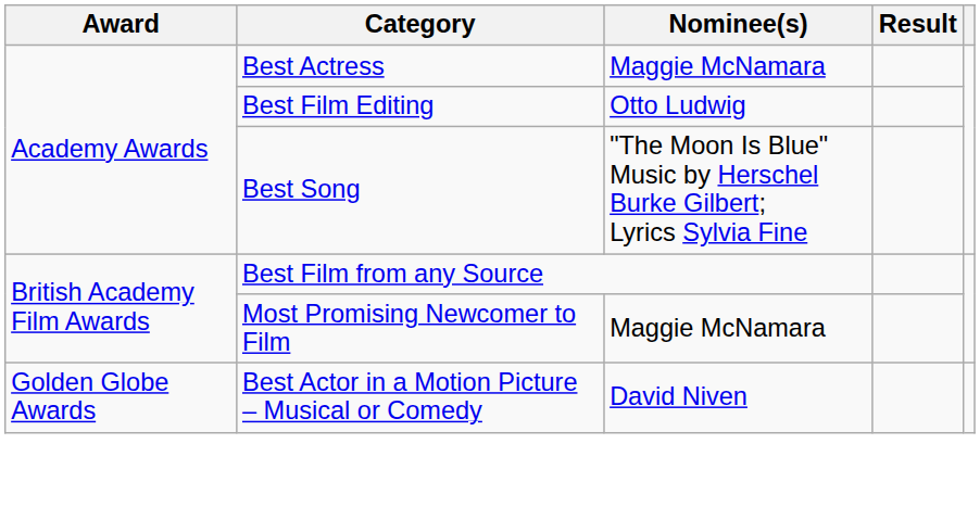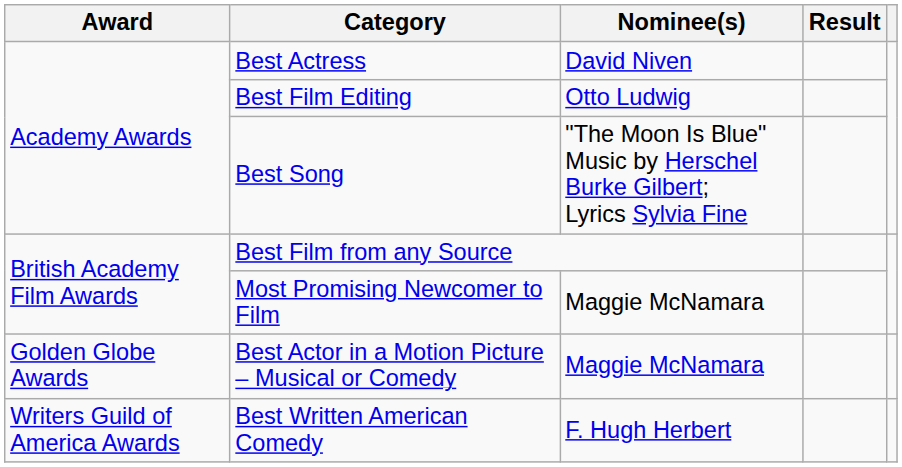 <table class="wikitable plainrowheaders">
 <tr>
 <th>Award</th>
 <th>Category</th>
 <th>Nominee(s)</th>
 <th>Result</th>
 <th></th>
 </tr>
 <tr>
 <td rowspan="3"><a href='#'>Academy Awards</a></td>
 <td><a href='#'>Best Actress</a></td>
-<td><a href='#'>Maggie McNamara</a></td>
+<td><a href='#'>David Niven</a></td>
 <td></td>
 <td style="text-align:center;" rowspan="3"></td>
 </tr>
 <tr>
 <td><a href='#'>Best Film Editing</a></td>
 <td><a href='#'>Otto Ludwig</a></td>
 <td></td>
 </tr>
 <tr>
 <td><a href='#'>Best Song</a></td>
 <td>"The Moon Is Blue" <br> Music by <a href='#'>Herschel Burke Gilbert</a>; <br> Lyrics <a href='#'>Sylvia Fine</a></td>
 <td></td>
 </tr>
 <tr>
 <td rowspan="2"><a href='#'>British Academy Film Awards</a></td>
 <td colspan="2"><a href='#'>Best Film from any Source</a></td>
 <td></td>
 <td style="text-align:center;" rowspan="2"></td>
 </tr>
 <tr>
 <td><a href='#'>Most Promising Newcomer to Film</a></td>
 <td>Maggie McNamara</td>
 <td></td>
 </tr>
 <tr>
 <td><a href='#'>Golden Globe Awards</a></td>
 <td><a href='#'>Best Actor in a Motion Picture – Musical or Comedy</a></td>
-<td><a href='#'>David Niven</a></td>
+<td><a href='#'>Maggie McNamara</a></td>
+<td></td>
+<td style="text-align:center;"></td>
+</tr>
+<tr>
+<td><a href='#'>Writers Guild of America Awards</a></td>
+<td><a href='#'>Best Written American Comedy</a></td>
+<td><a href='#'>F. Hugh Herbert</a></td>
 <td></td>
 <td style="text-align:center;"></td>
 </tr>
 </table>
